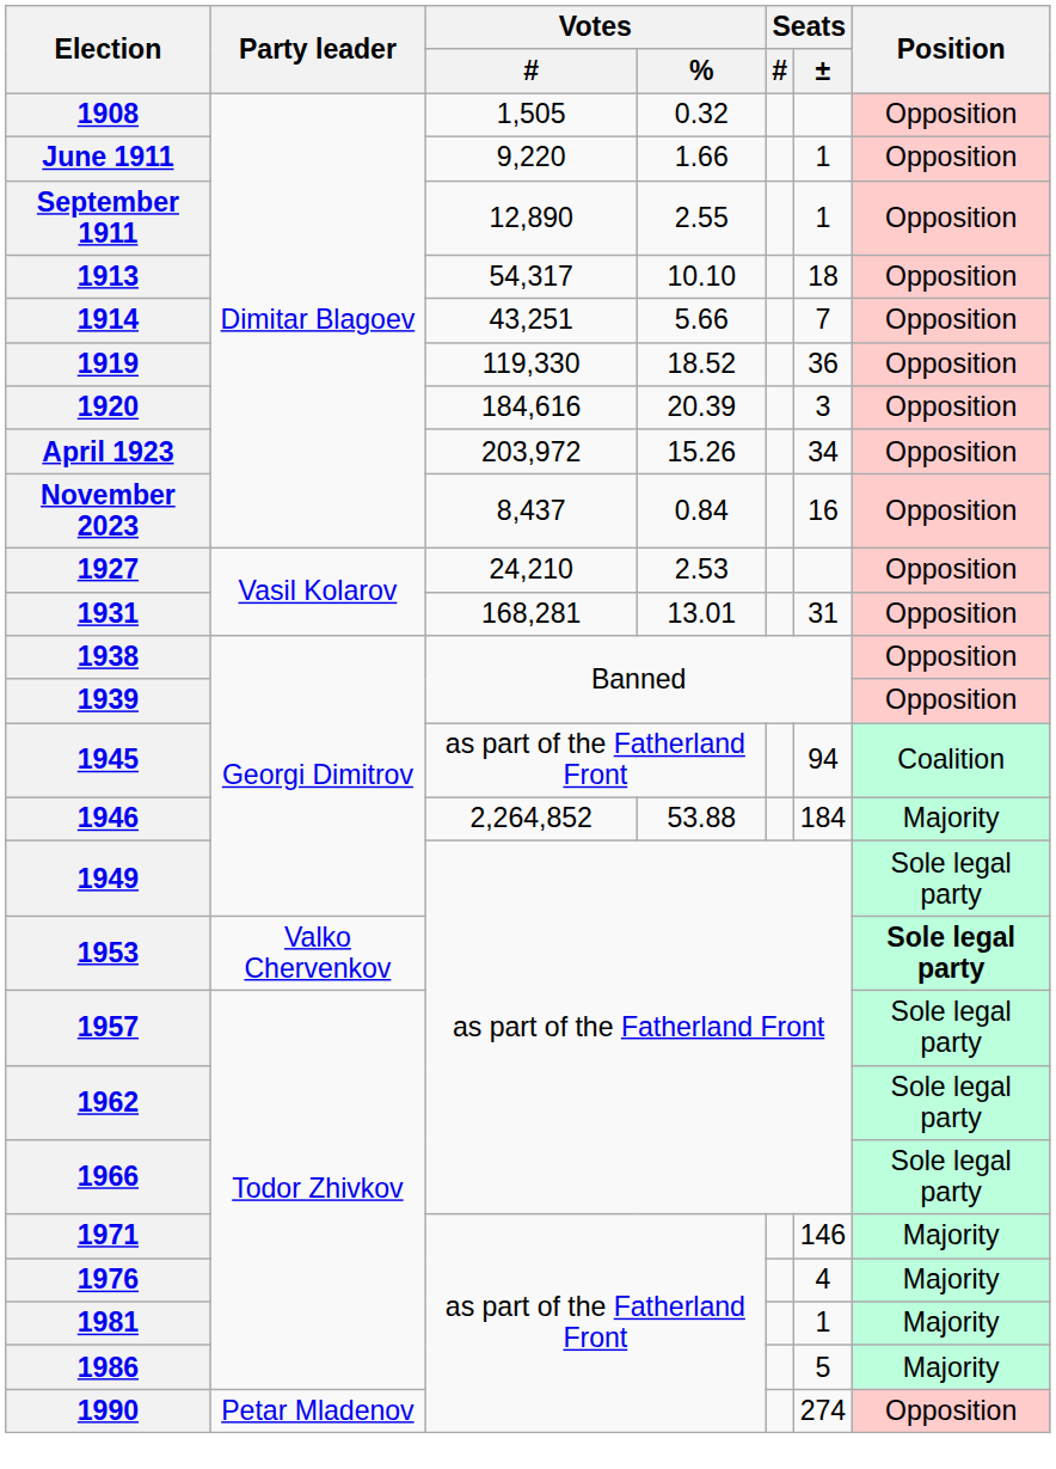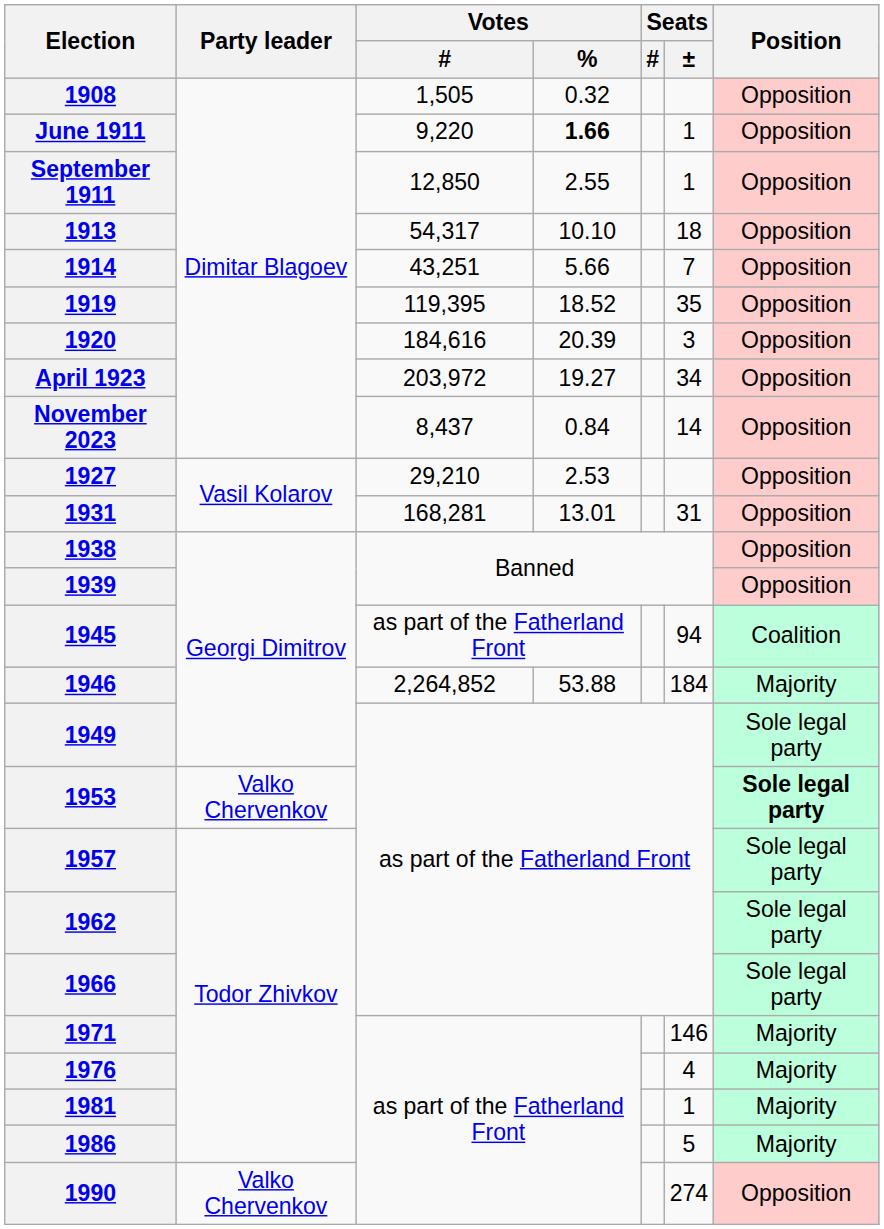 <table class="wikitable" style=text-align:center>
 <tr>
 <th rowspan="2">Election</th>
 <th rowspan="2">Party leader</th>
 <th colspan="2">Votes</th>
 <th colspan="2">Seats</th>
 <th rowspan="2">Position</th>
 </tr>
 <tr>
 <th>#</th>
 <th>%</th>
 <th>#</th>
 <th>±</th>
 </tr>
 <tr>
 <th><a href='#'>1908</a></th>
 <td rowspan="9"><a href='#'>Dimitar Blagoev</a></td>
 <td>1,505</td>
 <td>0.32</td>
 <td></td>
 <td></td>
 <td style="background:#fcc;" align=center>Opposition</td>
 </tr>
 <tr>
 <th><a href='#'>June 1911</a></th>
 <td>9,220</td>
-<td>1.66</td>
+<td><strong>1.66</strong></td>
 <td></td>
 <td> 1</td>
 <td style="background:#fcc;" align=center>Opposition</td>
 </tr>
 <tr>
 <th><a href='#'>September 1911</a></th>
-<td>12,890</td>
+<td>12,850</td>
 <td>2.55</td>
 <td></td>
 <td> 1</td>
 <td style="background:#fcc;" align=center>Opposition</td>
 </tr>
 <tr>
 <th><a href='#'>1913</a></th>
 <td>54,317</td>
 <td>10.10</td>
 <td></td>
 <td> 18</td>
 <td style="background:#fcc;" align=center>Opposition</td>
 </tr>
 <tr>
 <th><a href='#'>1914</a></th>
 <td>43,251</td>
 <td>5.66</td>
 <td></td>
 <td> 7</td>
 <td style="background:#fcc;" align=center>Opposition</td>
 </tr>
 <tr>
 <th><a href='#'>1919</a></th>
-<td>119,330</td>
+<td>119,395</td>
 <td>18.52</td>
 <td></td>
-<td> 36</td>
+<td> 35</td>
 <td style="background:#fcc;" align=center>Opposition</td>
 </tr>
 <tr>
 <th><a href='#'>1920</a></th>
 <td>184,616</td>
 <td>20.39</td>
 <td></td>
 <td> 3</td>
 <td style="background:#fcc;" align=center>Opposition</td>
 </tr>
 <tr>
 <th><a href='#'>April 1923</a></th>
 <td>203,972</td>
-<td>15.26</td>
+<td>19.27</td>
 <td></td>
 <td> 34</td>
 <td style="background:#fcc;" align=center>Opposition</td>
 </tr>
 <tr>
 <th><a href='#'>November 2023</a></th>
 <td>8,437</td>
 <td>0.84</td>
 <td></td>
-<td> 16</td>
+<td> 14</td>
 <td style="background:#fcc;" align=center>Opposition</td>
 </tr>
 <tr>
 <th><a href='#'>1927</a></th>
 <td rowspan="2"><a href='#'>Vasil Kolarov</a></td>
-<td>24,210</td>
+<td>29,210</td>
 <td>2.53</td>
 <td></td>
 <td></td>
 <td style="background:#fcc;" align=center>Opposition</td>
 </tr>
 <tr>
 <th><a href='#'>1931</a></th>
 <td>168,281</td>
 <td>13.01</td>
 <td></td>
 <td> 31</td>
 <td style="background:#fcc;" align=center>Opposition</td>
 </tr>
 <tr>
 <th><a href='#'>1938</a></th>
 <td rowspan="5"><a href='#'>Georgi Dimitrov</a></td>
 <td colspan="4" rowspan="2">Banned</td>
 <td style="background:#fcc;" align=center>Opposition</td>
 </tr>
 <tr>
 <th><a href='#'>1939</a></th>
 <td style="background:#fcc;" align=center>Opposition</td>
 </tr>
 <tr>
 <th><a href='#'>1945</a></th>
 <td colspan="2">as part of the <a href='#'>Fatherland Front</a></td>
 <td></td>
 <td> 94</td>
 <td style="background:#bfd;" align=center>Coalition</td>
 </tr>
 <tr>
 <th><a href='#'>1946</a></th>
 <td>2,264,852</td>
 <td>53.88</td>
 <td></td>
 <td> 184</td>
 <td style="background:#bfd;" align=center>Majority</td>
 </tr>
 <tr>
 <th><a href='#'>1949</a></th>
 <td colspan="4" rowspan="5">as part of the <a href='#'>Fatherland Front</a></td>
 <td style="background:#bfd;" align=center>Sole legal party</td>
 </tr>
 <tr>
 <th><a href='#'>1953</a></th>
 <td><a href='#'>Valko Chervenkov</a></td>
 <td style="background:#bfd;" align=center><strong>Sole legal party</strong></td>
 </tr>
 <tr>
 <th><a href='#'>1957</a></th>
 <td rowspan="7"><a href='#'>Todor Zhivkov</a></td>
 <td style="background:#bfd;" align=center>Sole legal party</td>
 </tr>
 <tr>
 <th><a href='#'>1962</a></th>
 <td style="background:#bfd;" align=center>Sole legal party</td>
 </tr>
 <tr>
 <th><a href='#'>1966</a></th>
 <td style="background:#bfd;" align=center>Sole legal party</td>
 </tr>
 <tr>
 <th><a href='#'>1971</a></th>
 <td colspan="2" rowspan="5">as part of the <a href='#'>Fatherland Front</a></td>
 <td></td>
 <td> 146</td>
 <td style="background:#bfd;" align=center>Majority</td>
 </tr>
 <tr>
 <th><a href='#'>1976</a></th>
 <td></td>
 <td> 4</td>
 <td style="background:#bfd;" align=center>Majority</td>
 </tr>
 <tr>
 <th><a href='#'>1981</a></th>
 <td></td>
 <td> 1</td>
 <td style="background:#bfd;" align=center>Majority</td>
 </tr>
 <tr>
 <th><a href='#'>1986</a></th>
 <td></td>
 <td> 5</td>
 <td style="background:#bfd;" align=center>Majority</td>
 </tr>
 <tr>
 <th><a href='#'>1990</a></th>
-<td><a href='#'>Petar Mladenov</a></td>
+<td><a href='#'>Valko Chervenkov</a></td>
 <td></td>
 <td> 274</td>
 <td style="background:#fcc;" align=center>Opposition</td>
 </tr>
 </table>
